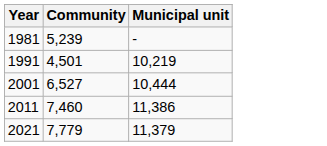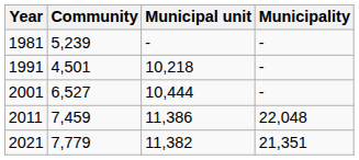 <table class=wikitable>
 <tr>
 <th>Year</th>
 <th>Community</th>
 <th>Municipal unit</th>
+<th>Municipality</th>
 </tr>
 <tr>
 <td>1981</td>
 <td>5,239</td>
 <td>-</td>
+<td>-</td>
 </tr>
 <tr>
 <td>1991</td>
 <td>4,501</td>
-<td>10,219</td>
+<td>10,218</td>
+<td>-</td>
 </tr>
 <tr>
 <td>2001</td>
 <td>6,527</td>
 <td>10,444</td>
+<td>-</td>
 </tr>
 <tr>
 <td>2011</td>
-<td>7,460</td>
+<td>7,459</td>
 <td>11,386</td>
+<td>22,048</td>
 </tr>
 <tr>
 <td>2021</td>
 <td>7,779</td>
-<td>11,379</td>
+<td>11,382</td>
+<td>21,351</td>
 </tr>
 </table>
